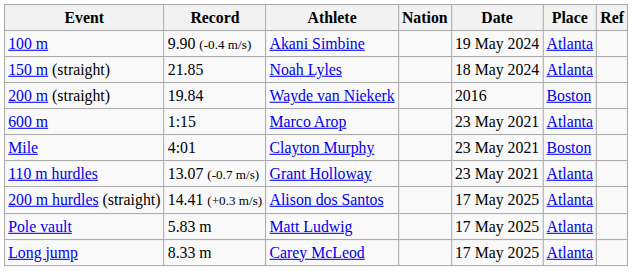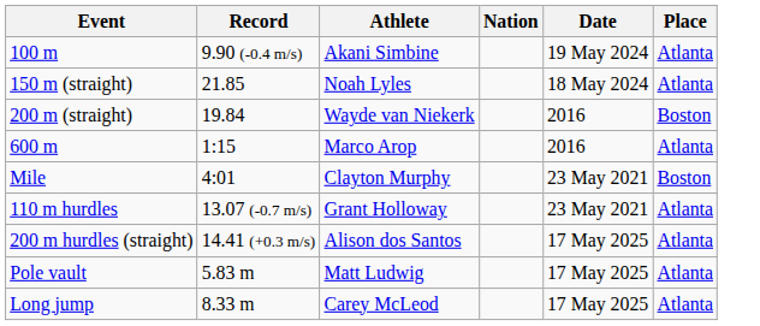 <table class="wikitable" style="font-size:95%;">
 <tr>
 <th>Event</th>
 <th>Record</th>
 <th>Athlete</th>
 <th>Nation</th>
 <th>Date</th>
 <th>Place</th>
-<th>Ref</th>
 </tr>
 <tr>
 <td><a href='#'>100 m</a></td>
 <td>9.90 <small>(-0.4 m/s)</small></td>
 <td><a href='#'>Akani Simbine</a></td>
 <td></td>
 <td>19 May 2024</td>
 <td><a href='#'>Atlanta</a></td>
-<td></td>
 </tr>
 <tr>
 <td><a href='#'>150 m</a> (straight)</td>
 <td>21.85 </td>
 <td><a href='#'>Noah Lyles</a></td>
 <td></td>
 <td>18 May 2024</td>
 <td><a href='#'>Atlanta</a></td>
-<td></td>
 </tr>
 <tr>
 <td><a href='#'>200 m</a> (straight)</td>
 <td>19.84</td>
 <td><a href='#'>Wayde van Niekerk</a></td>
 <td></td>
 <td>2016</td>
 <td><a href='#'>Boston</a></td>
-<td></td>
 </tr>
 <tr>
 <td><a href='#'>600 m</a></td>
 <td>1:15</td>
 <td><a href='#'>Marco Arop</a></td>
 <td></td>
-<td>23 May 2021</td>
+<td>2016</td>
 <td><a href='#'>Atlanta</a></td>
-<td></td>
 </tr>
 <tr>
 <td><a href='#'>Mile</a></td>
 <td>4:01</td>
 <td><a href='#'>Clayton Murphy</a></td>
 <td></td>
 <td>23 May 2021</td>
 <td><a href='#'>Boston</a></td>
-<td></td>
 </tr>
 <tr>
 <td><a href='#'>110 m hurdles</a></td>
 <td>13.07 <small>(-0.7 m/s)</small></td>
 <td><a href='#'>Grant Holloway</a></td>
 <td></td>
 <td>23 May 2021</td>
 <td><a href='#'>Atlanta</a></td>
-<td></td>
 </tr>
 <tr>
 <td><a href='#'>200 m hurdles</a> (straight)</td>
 <td>14.41 <small>(+0.3 m/s)</small></td>
 <td><a href='#'>Alison dos Santos</a></td>
 <td></td>
 <td>17 May 2025</td>
 <td><a href='#'>Atlanta</a></td>
-<td></td>
 </tr>
 <tr>
 <td><a href='#'>Pole vault</a></td>
 <td>5.83 m</td>
 <td><a href='#'>Matt Ludwig</a></td>
 <td></td>
 <td>17 May 2025</td>
 <td><a href='#'>Atlanta</a></td>
-<td></td>
 </tr>
 <tr>
 <td><a href='#'>Long jump</a></td>
 <td>8.33 m </td>
 <td><a href='#'>Carey McLeod</a></td>
 <td></td>
 <td>17 May 2025</td>
 <td><a href='#'>Atlanta</a></td>
-<td></td>
 </tr>
 </table>
